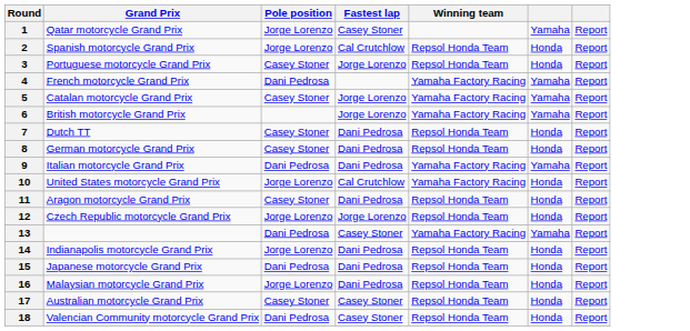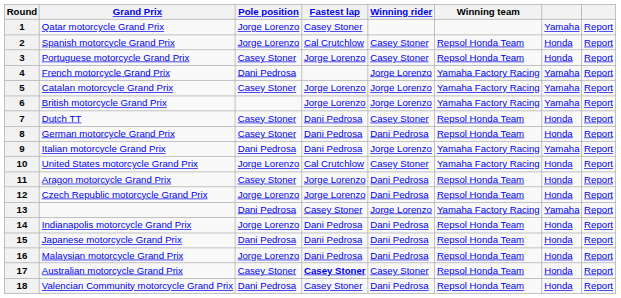 <table class="wikitable sortable" style="font-size: 85%">
 <tr>
 <th>Round</th>
 <th><a href='#'>Grand Prix</a></th>
 <th><a href='#'>Pole position</a></th>
 <th><a href='#'>Fastest lap</a></th>
+<th><a href='#'>Winning rider</a></th>
 <th>Winning team</th>
 <th></th>
 <th class="unsortable"></th>
 </tr>
 <tr>
 <th>1</th>
 <td> <a href='#'>Qatar motorcycle Grand Prix</a></td>
 <td> <a href='#'>Jorge Lorenzo</a></td>
 <td> <a href='#'>Casey Stoner</a></td>
 <td></td>
+<td></td>
 <td> <a href='#'>Yamaha</a></td>
 <td><a href='#'>Report</a></td>
 </tr>
 <tr>
 <th>2</th>
 <td> <a href='#'>Spanish motorcycle Grand Prix</a></td>
 <td> <a href='#'>Jorge Lorenzo</a></td>
 <td> <a href='#'>Cal Crutchlow</a></td>
+<td> <a href='#'>Casey Stoner</a></td>
 <td> <a href='#'>Repsol Honda Team</a></td>
 <td> <a href='#'>Honda</a></td>
 <td><a href='#'>Report</a></td>
 </tr>
 <tr>
 <th>3</th>
 <td> <a href='#'>Portuguese motorcycle Grand Prix</a></td>
 <td> <a href='#'>Casey Stoner</a></td>
 <td> <a href='#'>Jorge Lorenzo</a></td>
+<td> <a href='#'>Casey Stoner</a></td>
 <td> <a href='#'>Repsol Honda Team</a></td>
 <td> <a href='#'>Honda</a></td>
 <td><a href='#'>Report</a></td>
 </tr>
 <tr>
 <th>4</th>
 <td> <a href='#'>French motorcycle Grand Prix</a></td>
 <td> <a href='#'>Dani Pedrosa</a></td>
 <td></td>
+<td> <a href='#'>Jorge Lorenzo</a></td>
 <td> <a href='#'>Yamaha Factory Racing</a></td>
 <td> <a href='#'>Yamaha</a></td>
 <td><a href='#'>Report</a></td>
 </tr>
 <tr>
 <th>5</th>
 <td> <a href='#'>Catalan motorcycle Grand Prix</a></td>
 <td> <a href='#'>Casey Stoner</a></td>
+<td> <a href='#'>Jorge Lorenzo</a></td>
 <td> <a href='#'>Jorge Lorenzo</a></td>
 <td> <a href='#'>Yamaha Factory Racing</a></td>
 <td> <a href='#'>Yamaha</a></td>
 <td><a href='#'>Report</a></td>
 </tr>
 <tr>
 <th>6</th>
 <td> <a href='#'>British motorcycle Grand Prix</a></td>
 <td></td>
 <td> <a href='#'>Jorge Lorenzo</a></td>
+<td> <a href='#'>Jorge Lorenzo</a></td>
 <td> <a href='#'>Yamaha Factory Racing</a></td>
 <td> <a href='#'>Yamaha</a></td>
 <td><a href='#'>Report</a></td>
 </tr>
 <tr>
 <th>7</th>
 <td> <a href='#'>Dutch TT</a></td>
 <td> <a href='#'>Casey Stoner</a></td>
 <td> <a href='#'>Dani Pedrosa</a></td>
+<td> <a href='#'>Casey Stoner</a></td>
 <td> <a href='#'>Repsol Honda Team</a></td>
 <td> <a href='#'>Honda</a></td>
 <td><a href='#'>Report</a></td>
 </tr>
 <tr>
 <th>8</th>
 <td> <a href='#'>German motorcycle Grand Prix</a></td>
 <td> <a href='#'>Casey Stoner</a></td>
+<td> <a href='#'>Dani Pedrosa</a></td>
 <td> <a href='#'>Dani Pedrosa</a></td>
 <td> <a href='#'>Repsol Honda Team</a></td>
 <td> <a href='#'>Honda</a></td>
 <td><a href='#'>Report</a></td>
 </tr>
 <tr>
 <th>9</th>
 <td> <a href='#'>Italian motorcycle Grand Prix</a></td>
 <td> <a href='#'>Dani Pedrosa</a></td>
 <td> <a href='#'>Dani Pedrosa</a></td>
+<td> <a href='#'>Jorge Lorenzo</a></td>
 <td> <a href='#'>Yamaha Factory Racing</a></td>
 <td> <a href='#'>Yamaha</a></td>
 <td><a href='#'>Report</a></td>
 </tr>
 <tr>
 <th>10</th>
 <td> <a href='#'>United States motorcycle Grand Prix</a></td>
 <td> <a href='#'>Jorge Lorenzo</a></td>
 <td> <a href='#'>Cal Crutchlow</a></td>
+<td> <a href='#'>Casey Stoner</a></td>
 <td> <a href='#'>Yamaha Factory Racing</a></td>
 <td> <a href='#'>Honda</a></td>
 <td><a href='#'>Report</a></td>
 </tr>
 <tr>
 <th>11</th>
 <td> <a href='#'>Aragon motorcycle Grand Prix</a></td>
 <td> <a href='#'>Casey Stoner</a></td>
+<td> <a href='#'>Jorge Lorenzo</a></td>
 <td> <a href='#'>Dani Pedrosa</a></td>
 <td> <a href='#'>Repsol Honda Team</a></td>
 <td> <a href='#'>Honda</a></td>
 <td><a href='#'>Report</a></td>
 </tr>
 <tr>
 <th>12</th>
 <td> <a href='#'>Czech Republic motorcycle Grand Prix</a></td>
 <td> <a href='#'>Jorge Lorenzo</a></td>
 <td> <a href='#'>Jorge Lorenzo</a></td>
+<td> <a href='#'>Dani Pedrosa</a></td>
 <td> <a href='#'>Repsol Honda Team</a></td>
 <td> <a href='#'>Honda</a></td>
 <td><a href='#'>Report</a></td>
 </tr>
 <tr>
 <th>13</th>
 <td></td>
 <td> <a href='#'>Dani Pedrosa</a></td>
 <td> <a href='#'>Casey Stoner</a></td>
+<td> <a href='#'>Jorge Lorenzo</a></td>
 <td> <a href='#'>Yamaha Factory Racing</a></td>
 <td> <a href='#'>Yamaha</a></td>
 <td><a href='#'>Report</a></td>
 </tr>
 <tr>
 <th>14</th>
 <td> <a href='#'>Indianapolis motorcycle Grand Prix</a></td>
 <td> <a href='#'>Jorge Lorenzo</a></td>
 <td> <a href='#'>Dani Pedrosa</a></td>
+<td> <a href='#'>Dani Pedrosa</a></td>
 <td> <a href='#'>Repsol Honda Team</a></td>
 <td> <a href='#'>Honda</a></td>
 <td><a href='#'>Report</a></td>
 </tr>
 <tr>
 <th>15</th>
 <td> <a href='#'>Japanese motorcycle Grand Prix</a></td>
+<td> <a href='#'>Dani Pedrosa</a></td>
 <td> <a href='#'>Dani Pedrosa</a></td>
 <td> <a href='#'>Dani Pedrosa</a></td>
 <td> <a href='#'>Repsol Honda Team</a></td>
 <td> <a href='#'>Honda</a></td>
 <td><a href='#'>Report</a></td>
 </tr>
 <tr>
 <th>16</th>
 <td> <a href='#'>Malaysian motorcycle Grand Prix</a></td>
 <td> <a href='#'>Jorge Lorenzo</a></td>
 <td> <a href='#'>Dani Pedrosa</a></td>
+<td> <a href='#'>Dani Pedrosa</a></td>
 <td> <a href='#'>Repsol Honda Team</a></td>
 <td> <a href='#'>Honda</a></td>
 <td><a href='#'>Report</a></td>
 </tr>
 <tr>
 <th>17</th>
 <td> <a href='#'>Australian motorcycle Grand Prix</a></td>
 <td> <a href='#'>Casey Stoner</a></td>
+<td><strong> <a href='#'>Casey Stoner</a></strong></td>
 <td> <a href='#'>Casey Stoner</a></td>
 <td> <a href='#'>Repsol Honda Team</a></td>
 <td> <a href='#'>Honda</a></td>
 <td><a href='#'>Report</a></td>
 </tr>
 <tr>
 <th>18</th>
 <td> <a href='#'>Valencian Community motorcycle Grand Prix</a></td>
 <td> <a href='#'>Dani Pedrosa</a></td>
 <td> <a href='#'>Casey Stoner</a></td>
+<td> <a href='#'>Dani Pedrosa</a></td>
 <td> <a href='#'>Repsol Honda Team</a></td>
 <td> <a href='#'>Honda</a></td>
 <td><a href='#'>Report</a></td>
 </tr>
 </table>
